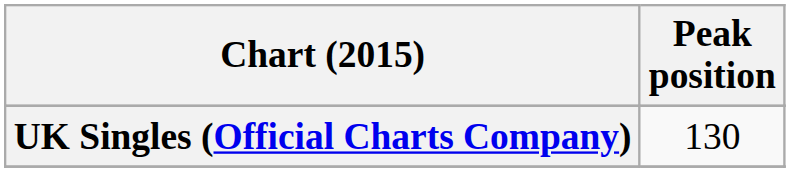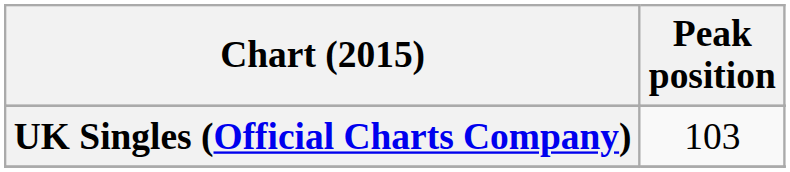 <table class="wikitable sortable plainrowheaders" style="text-align:center">
 <tr>
 <th scope="col">Chart (2015)</th>
 <th scope="col">Peak<br> position</th>
 </tr>
 <tr>
 </tr>
 <tr>
 <th scope="row">UK Singles (<a href='#'>Official Charts Company</a>)</th>
-<td>130</td>
+<td>103</td>
 </tr>
 <tr>
 </tr>
 <tr>
 </tr>
 </table>
